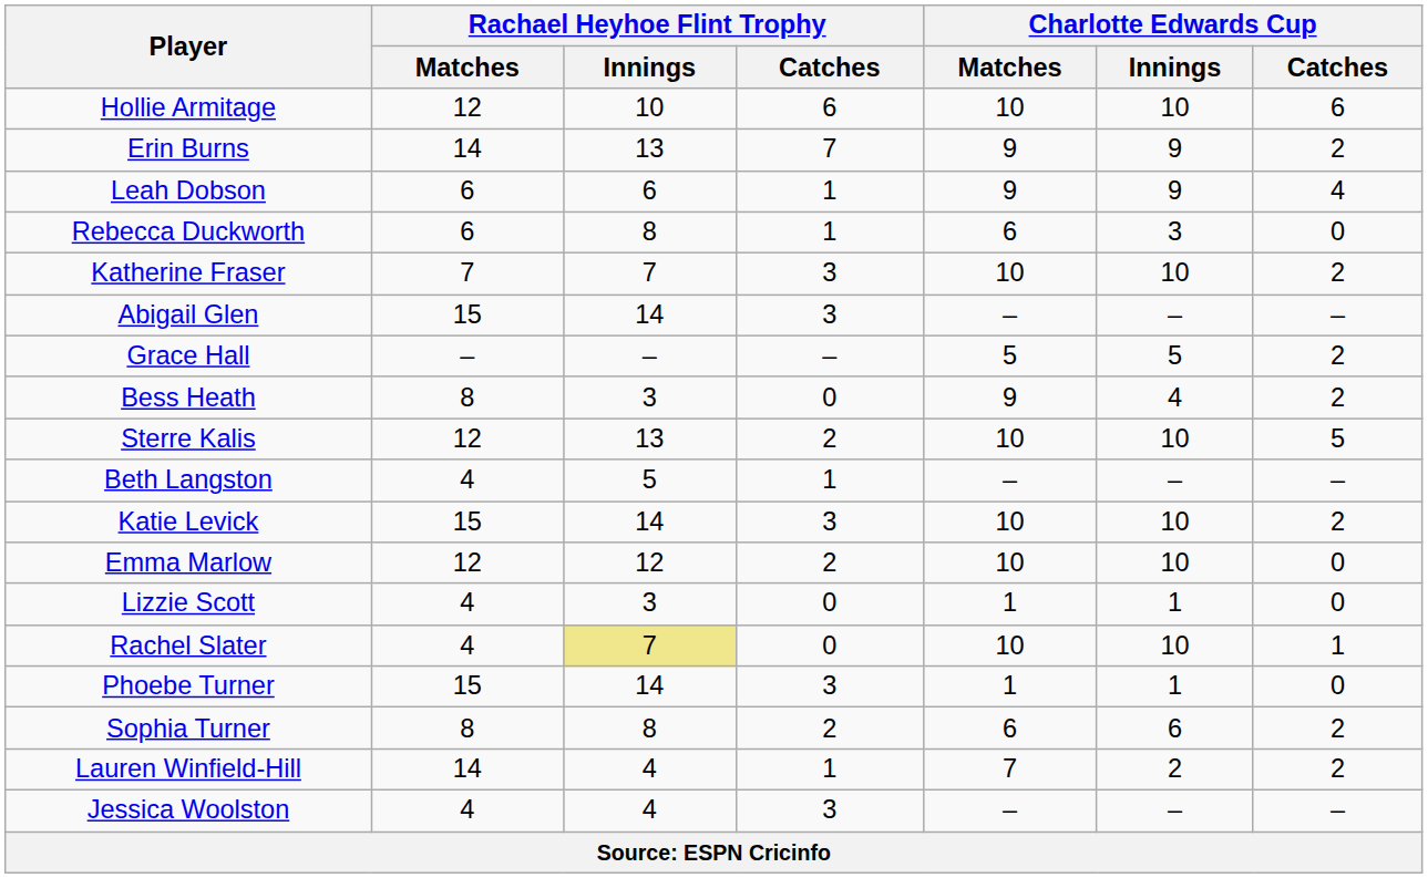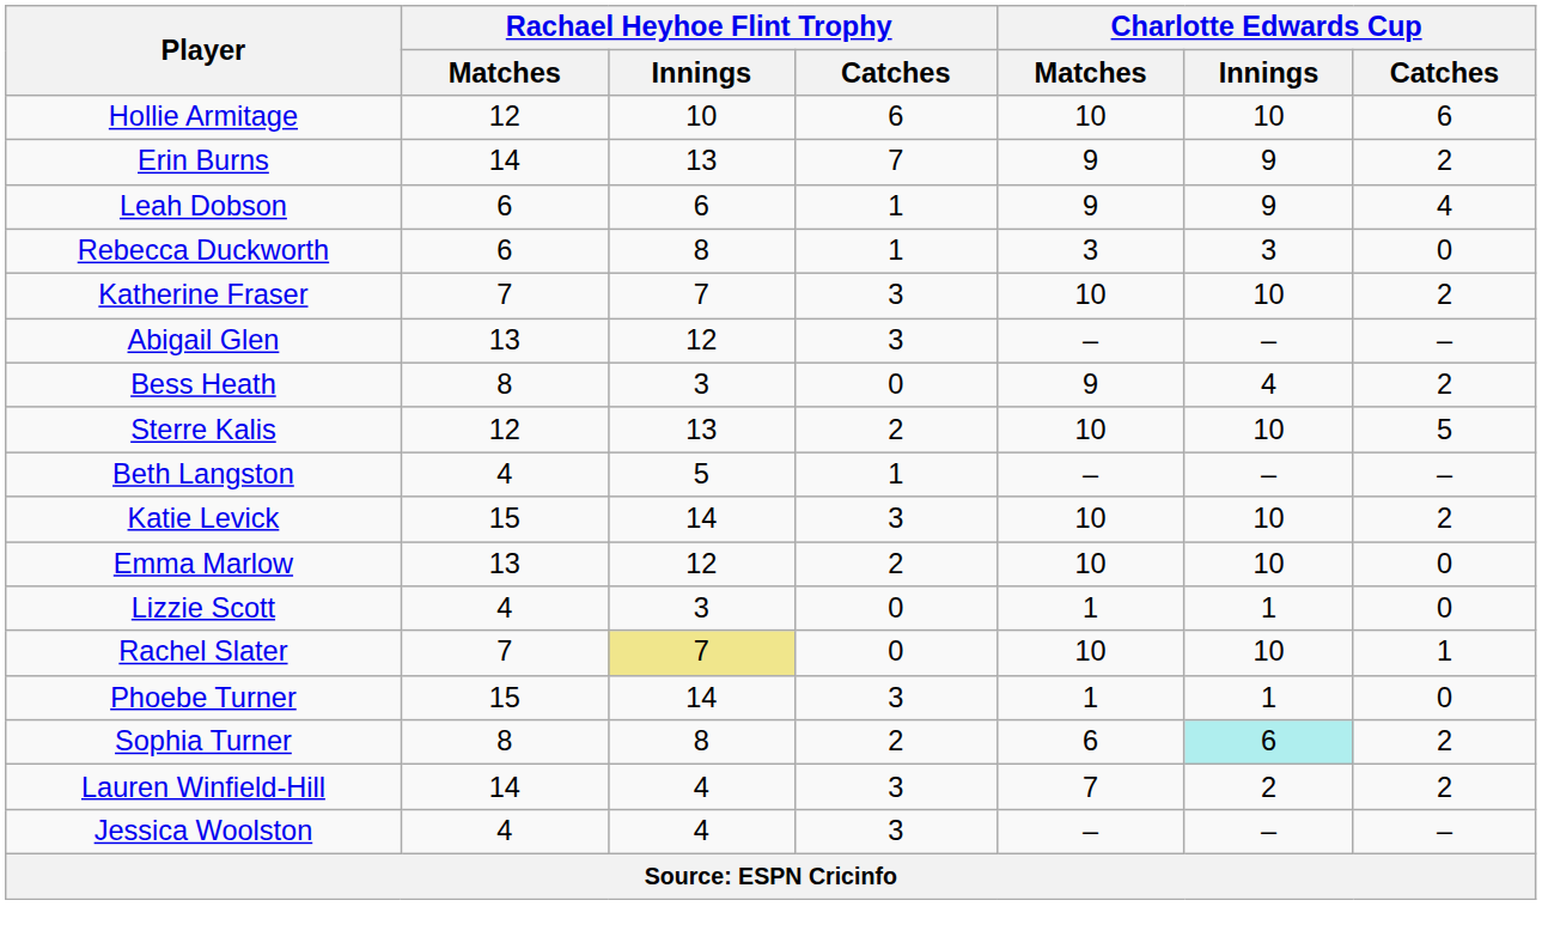 <table class="wikitable" style="text-align:center; width:55%;">
 <tr>
 <th rowspan=2>Player</th>
 <th colspan=3><a href='#'>Rachael Heyhoe Flint Trophy</a></th>
 <th colspan=3><a href='#'>Charlotte Edwards Cup</a></th>
 </tr>
 <tr>
 <th>Matches</th>
 <th>Innings</th>
 <th>Catches</th>
 <th>Matches</th>
 <th>Innings</th>
 <th>Catches</th>
 </tr>
 <tr>
 <td><a href='#'>Hollie Armitage</a></td>
 <td>12</td>
 <td>10</td>
 <td>6</td>
 <td>10</td>
 <td>10</td>
 <td>6</td>
 </tr>
 <tr>
 <td><a href='#'>Erin Burns</a></td>
 <td>14</td>
 <td>13</td>
 <td>7</td>
 <td>9</td>
 <td>9</td>
 <td>2</td>
 </tr>
 <tr>
 <td><a href='#'>Leah Dobson</a></td>
 <td>6</td>
 <td>6</td>
 <td>1</td>
 <td>9</td>
 <td>9</td>
 <td>4</td>
 </tr>
 <tr>
 <td><a href='#'>Rebecca Duckworth</a></td>
 <td>6</td>
 <td>8</td>
 <td>1</td>
-<td>6</td>
+<td>3</td>
 <td>3</td>
 <td>0</td>
 </tr>
 <tr>
 <td><a href='#'>Katherine Fraser</a></td>
 <td>7</td>
 <td>7</td>
 <td>3</td>
 <td>10</td>
 <td>10</td>
 <td>2</td>
 </tr>
 <tr>
 <td><a href='#'>Abigail Glen</a></td>
-<td>15</td>
-<td>14</td>
+<td>13</td>
+<td>12</td>
 <td>3</td>
 <td>–</td>
 <td>–</td>
 <td>–</td>
-</tr>
-<tr>
-<td><a href='#'>Grace Hall</a></td>
-<td>–</td>
-<td>–</td>
-<td>–</td>
-<td>5</td>
-<td>5</td>
-<td>2</td>
 </tr>
 <tr>
 <td><a href='#'>Bess Heath</a></td>
 <td>8</td>
 <td>3</td>
 <td>0</td>
 <td>9</td>
 <td>4</td>
 <td>2</td>
 </tr>
 <tr>
 <td><a href='#'>Sterre Kalis</a></td>
 <td>12</td>
 <td>13</td>
 <td>2</td>
 <td>10</td>
 <td>10</td>
 <td>5</td>
 </tr>
 <tr>
 <td><a href='#'>Beth Langston</a></td>
 <td>4</td>
 <td>5</td>
 <td>1</td>
 <td>–</td>
 <td>–</td>
 <td>–</td>
 </tr>
 <tr>
 <td><a href='#'>Katie Levick</a></td>
 <td>15</td>
 <td>14</td>
 <td>3</td>
 <td>10</td>
 <td>10</td>
 <td>2</td>
 </tr>
 <tr>
 <td><a href='#'>Emma Marlow</a></td>
-<td>12</td>
+<td>13</td>
 <td>12</td>
 <td>2</td>
 <td>10</td>
 <td>10</td>
 <td>0</td>
 </tr>
 <tr>
 <td><a href='#'>Lizzie Scott</a></td>
 <td>4</td>
 <td>3</td>
 <td>0</td>
 <td>1</td>
 <td>1</td>
 <td>0</td>
 </tr>
 <tr>
 <td><a href='#'>Rachel Slater</a></td>
-<td>4</td>
+<td>7</td>
 <td style="background: khaki;">7</td>
 <td>0</td>
 <td>10</td>
 <td>10</td>
 <td>1</td>
 </tr>
 <tr>
 <td><a href='#'>Phoebe Turner</a></td>
 <td>15</td>
 <td>14</td>
 <td>3</td>
 <td>1</td>
 <td>1</td>
 <td>0</td>
 </tr>
 <tr>
 <td><a href='#'>Sophia Turner</a></td>
 <td>8</td>
 <td>8</td>
 <td>2</td>
 <td>6</td>
-<td>6</td>
+<td style="background: paleturquoise;">6</td>
 <td>2</td>
 </tr>
 <tr>
 <td><a href='#'>Lauren Winfield-Hill</a></td>
 <td>14</td>
 <td>4</td>
-<td>1</td>
+<td>3</td>
 <td>7</td>
 <td>2</td>
 <td>2</td>
 </tr>
 <tr>
 <td><a href='#'>Jessica Woolston</a></td>
 <td>4</td>
 <td>4</td>
 <td>3</td>
 <td>–</td>
 <td>–</td>
 <td>–</td>
 </tr>
 <tr>
 <th colspan="7"><small>Source: ESPN Cricinfo</small></th>
 </tr>
 </table>
